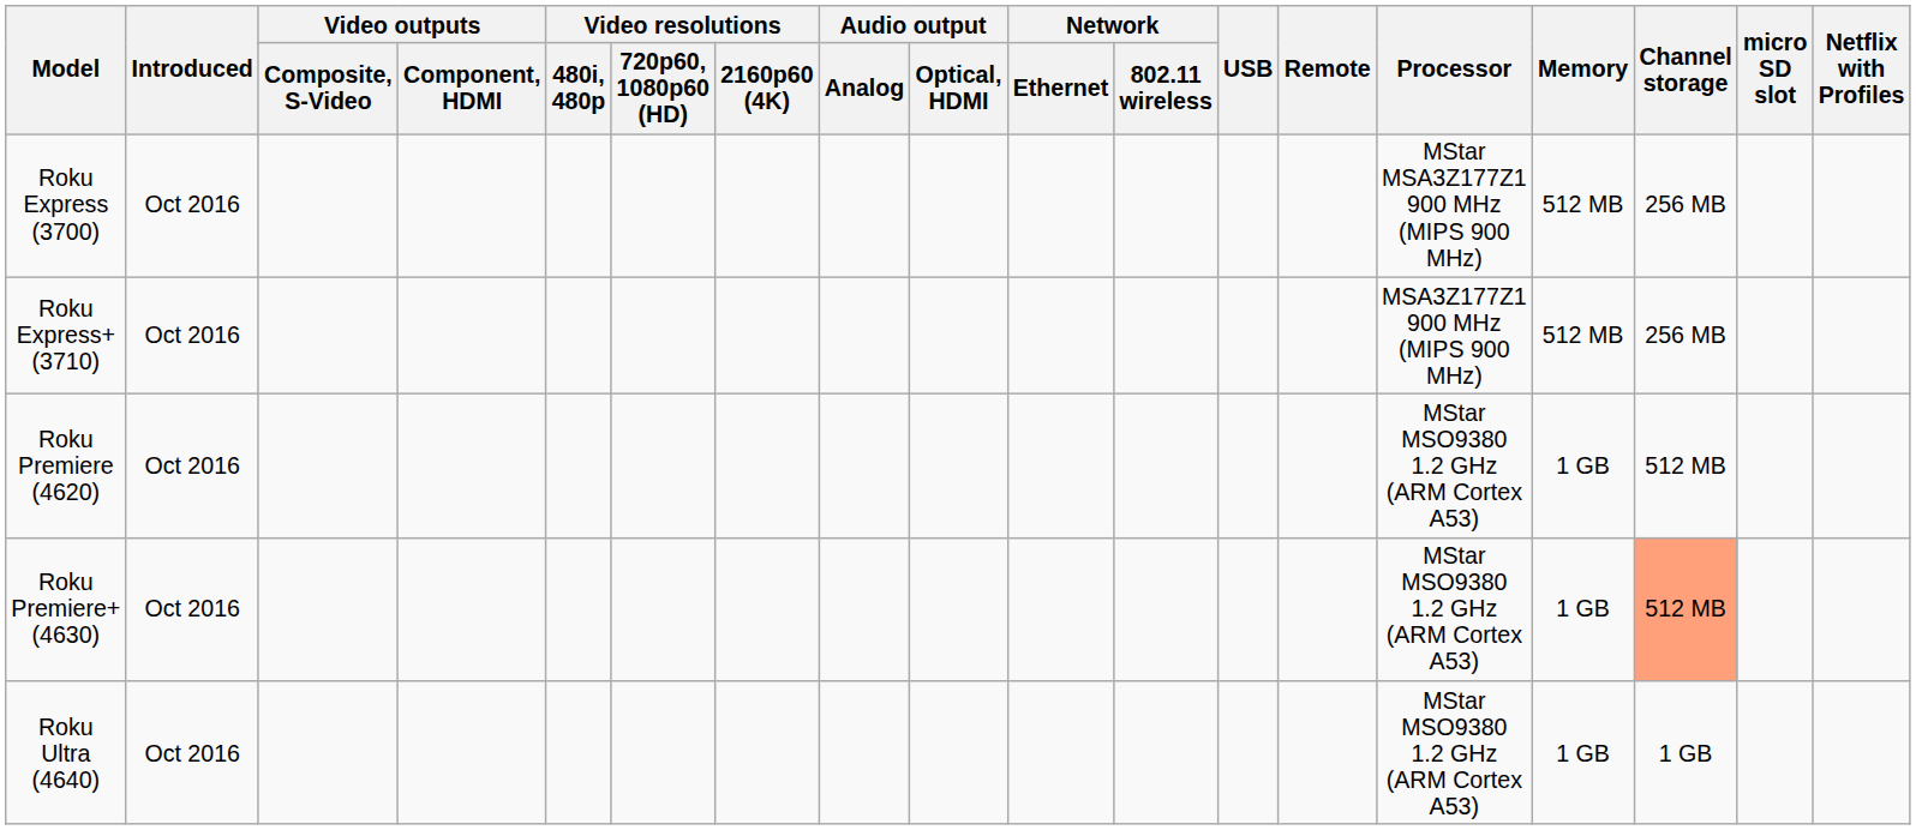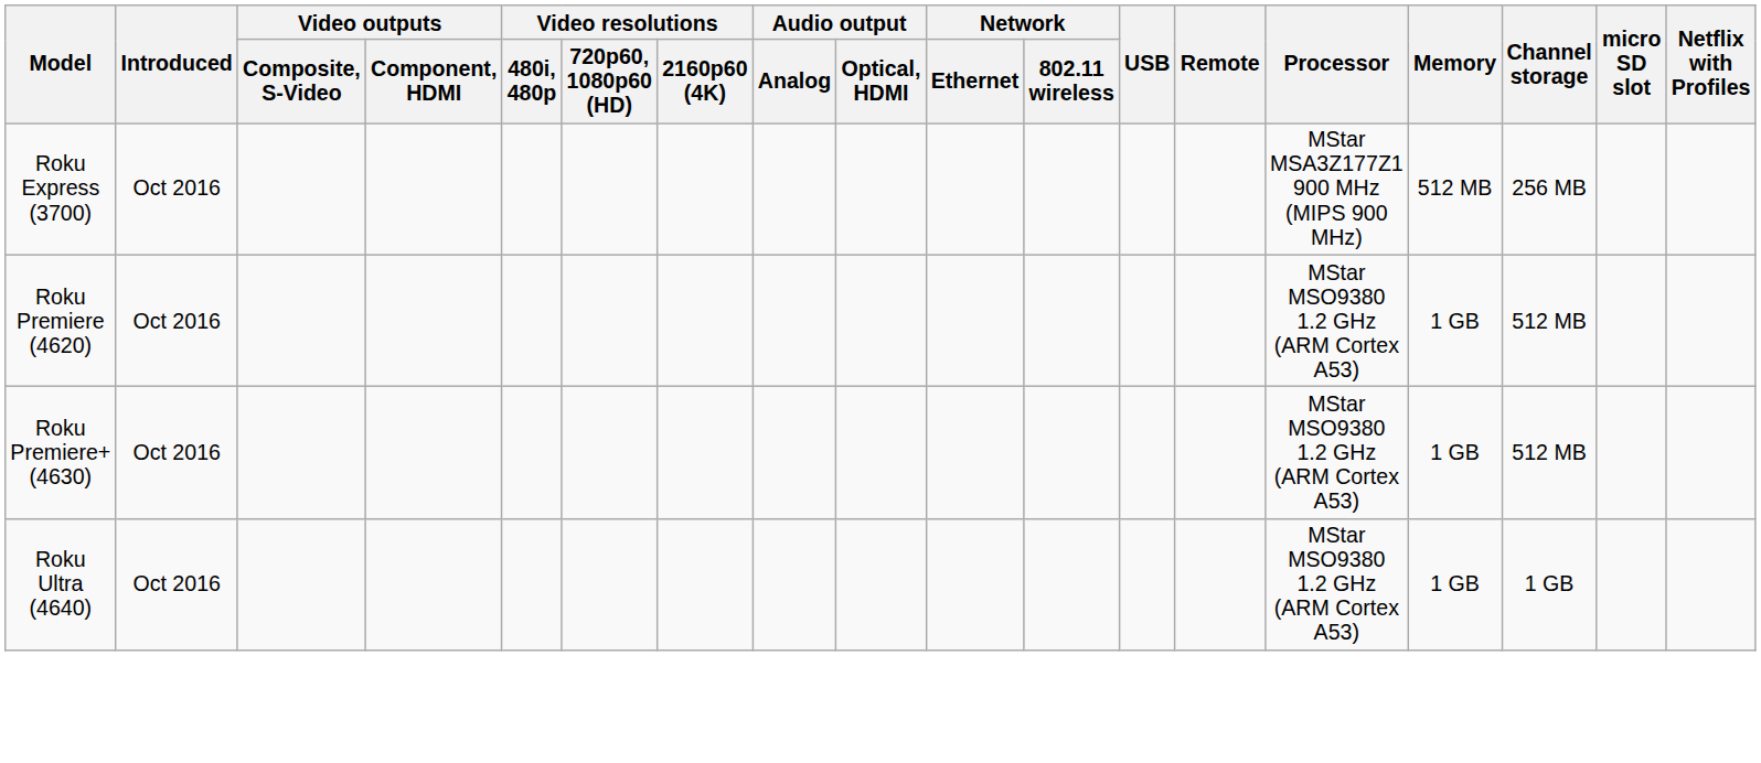 <table class="wikitable" style="text-align: center; font-size: smaller;">
 <tr>
 <th rowspan="2">Model</th>
 <th rowspan="2">Introduced</th>
 <th colspan="2">Video outputs</th>
 <th colspan="3">Video resolutions</th>
 <th colspan="2">Audio output</th>
 <th colspan="2">Network</th>
 <th rowspan="2">USB</th>
 <th rowspan="2">Remote</th>
 <th rowspan="2">Processor</th>
 <th rowspan="2">Memory</th>
 <th rowspan="2">Channel storage </th>
 <th rowspan="2">micro <br>SD <br>slot</th>
 <th rowspan="2">Netflix <br>with <br>Profiles</th>
 </tr>
 <tr>
 <th>Composite,<br>S-Video</th>
 <th>Component,<br>HDMI</th>
 <th>480i,<br>480p</th>
 <th>720p60,<br>1080p60 (HD)</th>
 <th>2160p60<br>(4K)</th>
 <th>Analog</th>
 <th>Optical,<br>HDMI</th>
 <th>Ethernet</th>
 <th>802.11<br>wireless</th>
 </tr>
 <tr>
 <td>Roku Express (3700)</td>
 <td>Oct 2016</td>
 <td></td>
 <td></td>
 <td></td>
 <td></td>
 <td></td>
 <td></td>
 <td></td>
 <td></td>
 <td></td>
 <td></td>
 <td></td>
 <td>MStar MSA3Z177Z1 900 MHz (MIPS 900 MHz)</td>
 <td>512 MB</td>
 <td>256 MB</td>
 <td></td>
 <td></td>
 </tr>
 <tr>
-<td>Roku Express+ (3710)</td>
-<td>Oct 2016</td>
-<td></td>
-<td></td>
-<td></td>
-<td></td>
-<td></td>
-<td></td>
-<td></td>
-<td></td>
-<td></td>
-<td></td>
-<td></td>
-<td>MSA3Z177Z1 900 MHz (MIPS 900 MHz)</td>
-<td>512 MB</td>
-<td>256 MB</td>
-<td></td>
-<td></td>
-</tr>
-<tr>
 <td>Roku Premiere (4620)</td>
 <td>Oct 2016</td>
 <td></td>
 <td></td>
 <td></td>
 <td></td>
 <td></td>
 <td></td>
 <td></td>
 <td></td>
 <td></td>
 <td></td>
 <td></td>
 <td>MStar MSO9380 1.2 GHz (ARM Cortex A53)</td>
 <td>1 GB</td>
 <td>512 MB</td>
 <td></td>
 <td></td>
 </tr>
 <tr>
 <td>Roku Premiere+ (4630)</td>
 <td>Oct 2016</td>
 <td></td>
 <td></td>
 <td></td>
 <td></td>
 <td></td>
 <td></td>
 <td></td>
 <td></td>
 <td></td>
 <td></td>
 <td></td>
 <td>MStar MSO9380 1.2 GHz (ARM Cortex A53)</td>
 <td>1 GB</td>
-<td style="background: lightsalmon;">512 MB</td>
+<td>512 MB</td>
 <td></td>
 <td></td>
 </tr>
 <tr>
 <td>Roku Ultra (4640)</td>
 <td>Oct 2016</td>
 <td></td>
 <td></td>
 <td></td>
 <td></td>
 <td></td>
 <td></td>
 <td></td>
 <td></td>
 <td></td>
 <td></td>
 <td></td>
 <td>MStar MSO9380 1.2 GHz (ARM Cortex A53)</td>
 <td>1 GB</td>
 <td>1 GB</td>
 <td></td>
 <td></td>
 </tr>
 </table>
